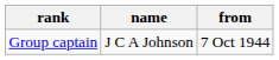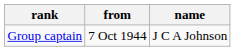 <table class="wikitable sortable">
 <tr align=center valign=middle>
 <th>rank</th>
+<th>from</th>
 <th>name</th>
-<th>from</th>
 </tr>
 <tr>
 <td><a href='#'>Group captain</a></td>
+<td>7 Oct 1944</td>
 <td>J C A Johnson</td>
-<td>7 Oct 1944</td>
 </tr>
 </table>
